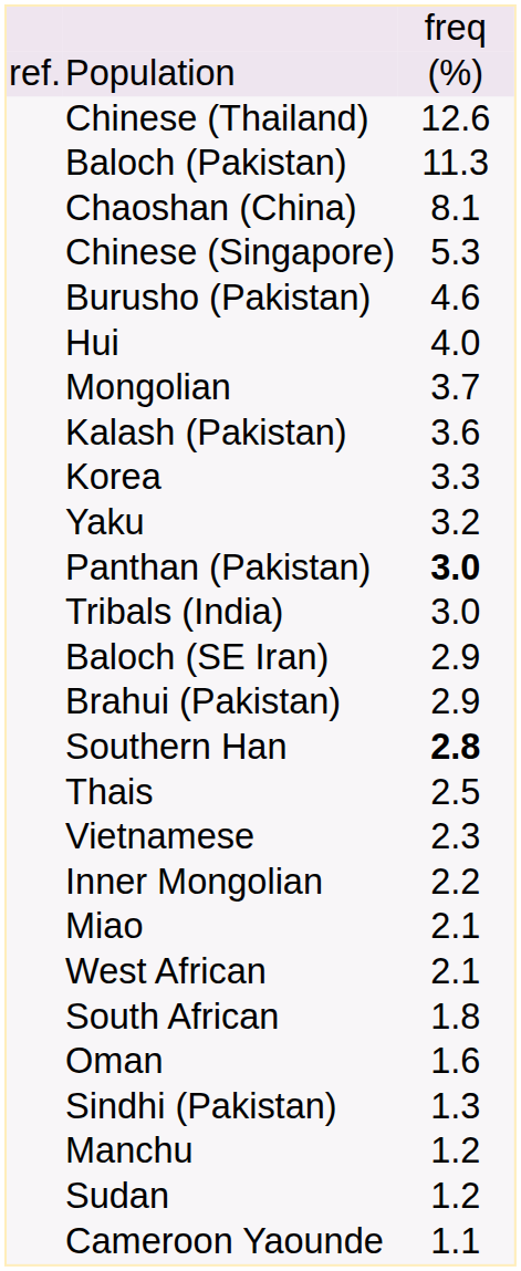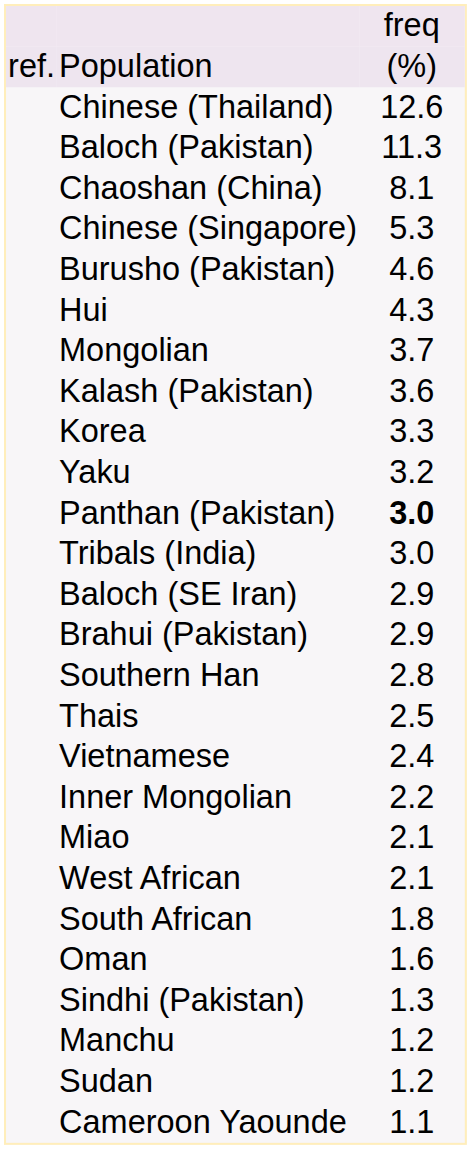 <table border="0" cellspacing="0" cellpadding="1" align="left" style="text-align:center; margin-right: 3em; border:1px #ffeebb solid; background:#f8f6f8; ">
 <tr style="background:#efe5ef">
 <td></td>
 <td></td>
 <td>freq</td>
 </tr>
 <tr style="background:#eee5ef">
 <td>ref.</td>
 <td align="left">Population</td>
 <td style="width:50px">(%)</td>
 </tr>
 <tr>
 <td></td>
 <td align="left">Chinese (Thailand)</td>
 <td>12.6</td>
 </tr>
 <tr>
 <td></td>
 <td align="left">Baloch (Pakistan)</td>
 <td>11.3</td>
 </tr>
 <tr>
 <td></td>
 <td align="left">Chaoshan (China)</td>
 <td>8.1</td>
 </tr>
 <tr>
 <td></td>
 <td align="left">Chinese (Singapore)</td>
 <td>5.3</td>
 </tr>
 <tr>
 <td></td>
 <td align="left">Burusho (Pakistan)</td>
 <td>4.6</td>
 </tr>
 <tr>
 <td></td>
 <td align="left">Hui</td>
-<td>4.0</td>
+<td>4.3</td>
 </tr>
 <tr>
 <td></td>
 <td align="left">Mongolian</td>
 <td>3.7</td>
 </tr>
 <tr>
 <td></td>
 <td align="left">Kalash (Pakistan)</td>
 <td>3.6</td>
 </tr>
 <tr>
 <td></td>
 <td align="left">Korea</td>
 <td>3.3</td>
 </tr>
 <tr>
 <td></td>
 <td align="left">Yaku</td>
 <td>3.2</td>
 </tr>
 <tr>
 <td></td>
 <td align="left">Panthan (Pakistan)</td>
 <td><strong>3.0</strong></td>
 </tr>
 <tr>
 <td></td>
 <td align="left">Tribals (India)</td>
 <td>3.0</td>
 </tr>
 <tr>
 <td></td>
 <td align="left">Baloch (SE Iran)</td>
 <td>2.9</td>
 </tr>
 <tr>
 <td></td>
 <td align="left">Brahui (Pakistan)</td>
 <td>2.9</td>
 </tr>
 <tr>
 <td></td>
 <td align="left">Southern Han</td>
-<td><strong>2.8</strong></td>
+<td>2.8</td>
 </tr>
 <tr>
 <td></td>
 <td align="left">Thais</td>
 <td>2.5</td>
 </tr>
 <tr>
 <td></td>
 <td align="left">Vietnamese</td>
-<td>2.3</td>
+<td>2.4</td>
 </tr>
 <tr>
 <td></td>
 <td align="left">Inner Mongolian</td>
 <td>2.2</td>
 </tr>
 <tr>
 <td></td>
 <td align="left">Miao</td>
 <td>2.1</td>
 </tr>
 <tr>
 <td></td>
 <td align="left">West African</td>
 <td>2.1</td>
 </tr>
 <tr>
 <td></td>
 <td align="left">South African</td>
 <td>1.8</td>
 </tr>
 <tr>
 <td></td>
 <td align="left">Oman</td>
 <td>1.6</td>
 </tr>
 <tr>
 <td></td>
 <td align="left">Sindhi (Pakistan)</td>
 <td>1.3</td>
 </tr>
 <tr>
 <td></td>
 <td align="left">Manchu</td>
 <td>1.2</td>
 </tr>
 <tr>
 <td></td>
 <td align="left">Sudan</td>
 <td>1.2</td>
 </tr>
 <tr>
 <td></td>
 <td align="left">Cameroon Yaounde</td>
 <td>1.1</td>
 </tr>
 </table>
